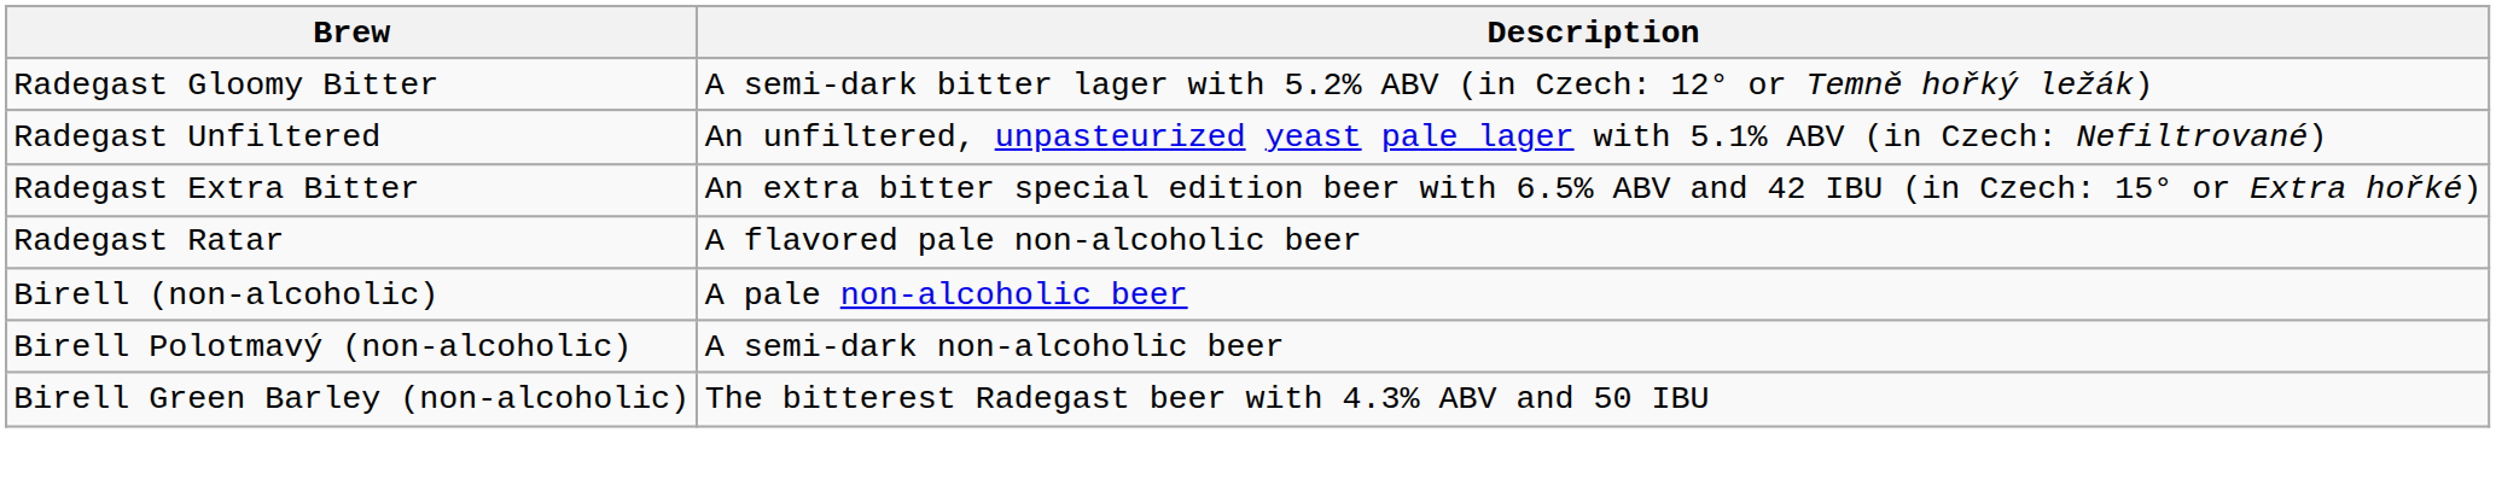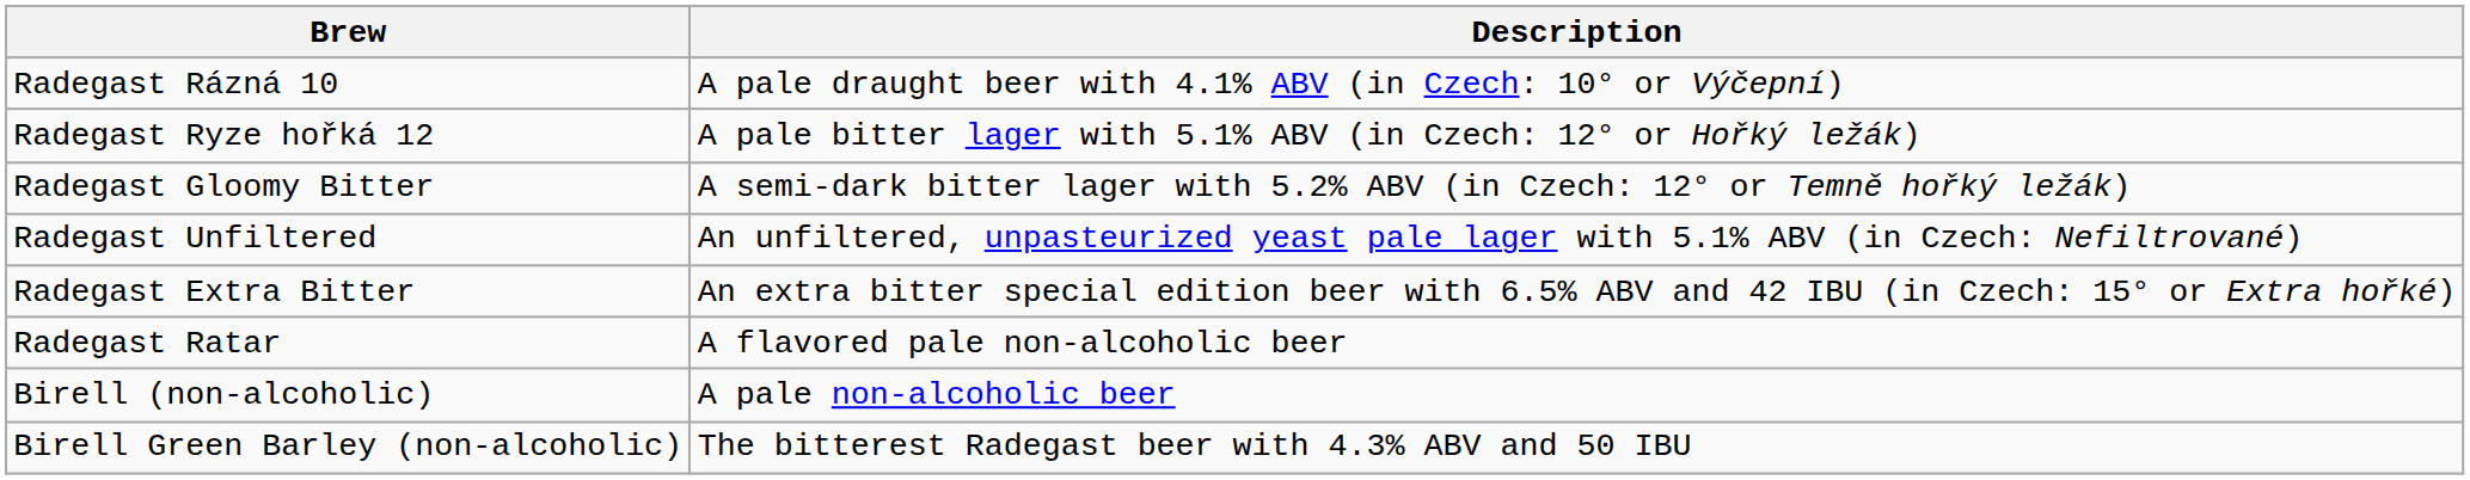 <table class="wikitable">
 <tr>
 <th>Brew</th>
 <th>Description</th>
+</tr>
+<tr>
+<td>Radegast Rázná 10</td>
+<td>A pale draught beer with 4.1% <a href='#'>ABV</a> (in <a href='#'>Czech</a>: 10° or <em>Výčepní</em>)</td>
+</tr>
+<tr>
+<td>Radegast Ryze hořká 12</td>
+<td>A pale bitter <a href='#'>lager</a> with 5.1% ABV (in Czech: 12° or <em>Hořký ležák</em>)</td>
 </tr>
 <tr>
 <td>Radegast Gloomy Bitter</td>
 <td>A semi-dark bitter lager with 5.2% ABV (in Czech: 12° or <em>Temně hořký ležák</em>)</td>
 </tr>
 <tr>
 <td>Radegast Unfiltered</td>
 <td>An unfiltered, <a href='#'>unpasteurized</a> <a href='#'>yeast</a> <a href='#'>pale lager</a> with 5.1% ABV (in Czech: <em>Nefiltrované</em>)</td>
 </tr>
 <tr>
 <td>Radegast Extra Bitter</td>
 <td>An extra bitter special edition beer with 6.5% ABV and 42 IBU (in Czech: 15° or <em>Extra hořké</em>)</td>
 </tr>
 <tr>
 <td>Radegast Ratar</td>
 <td>A flavored pale non-alcoholic beer</td>
 </tr>
 <tr>
 <td>Birell (non-alcoholic)</td>
 <td>A pale <a href='#'>non-alcoholic beer</a></td>
 </tr>
 <tr>
-<td>Birell Polotmavý (non-alcoholic)</td>
-<td>A semi-dark non-alcoholic beer</td>
-</tr>
-<tr>
 <td>Birell Green Barley (non-alcoholic)</td>
 <td>The bitterest Radegast beer with 4.3% ABV and 50 IBU</td>
 </tr>
 </table>
